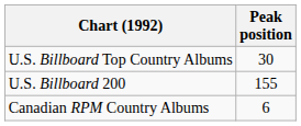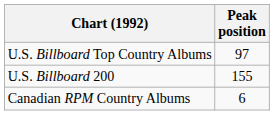 <table class="wikitable">
 <tr>
 <th>Chart (1992)</th>
 <th>Peak<br>position</th>
 </tr>
 <tr>
 <td>U.S. <em>Billboard</em> Top Country Albums</td>
-<td align="center">30</td>
+<td align="center">97</td>
 </tr>
 <tr>
 <td>U.S. <em>Billboard</em> 200</td>
 <td align="center">155</td>
 </tr>
 <tr>
 <td>Canadian <em>RPM</em> Country Albums</td>
 <td align="center">6</td>
 </tr>
 </table>
